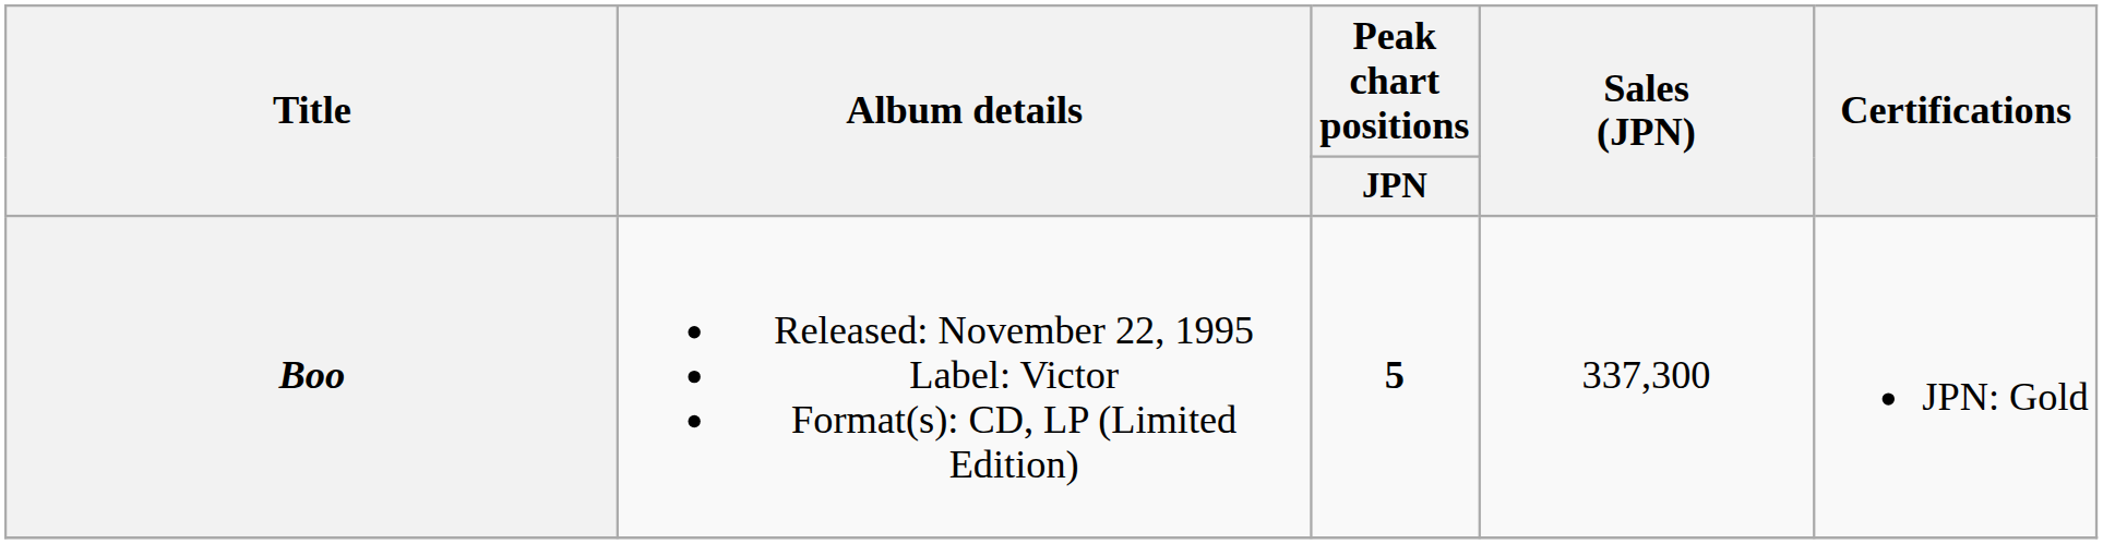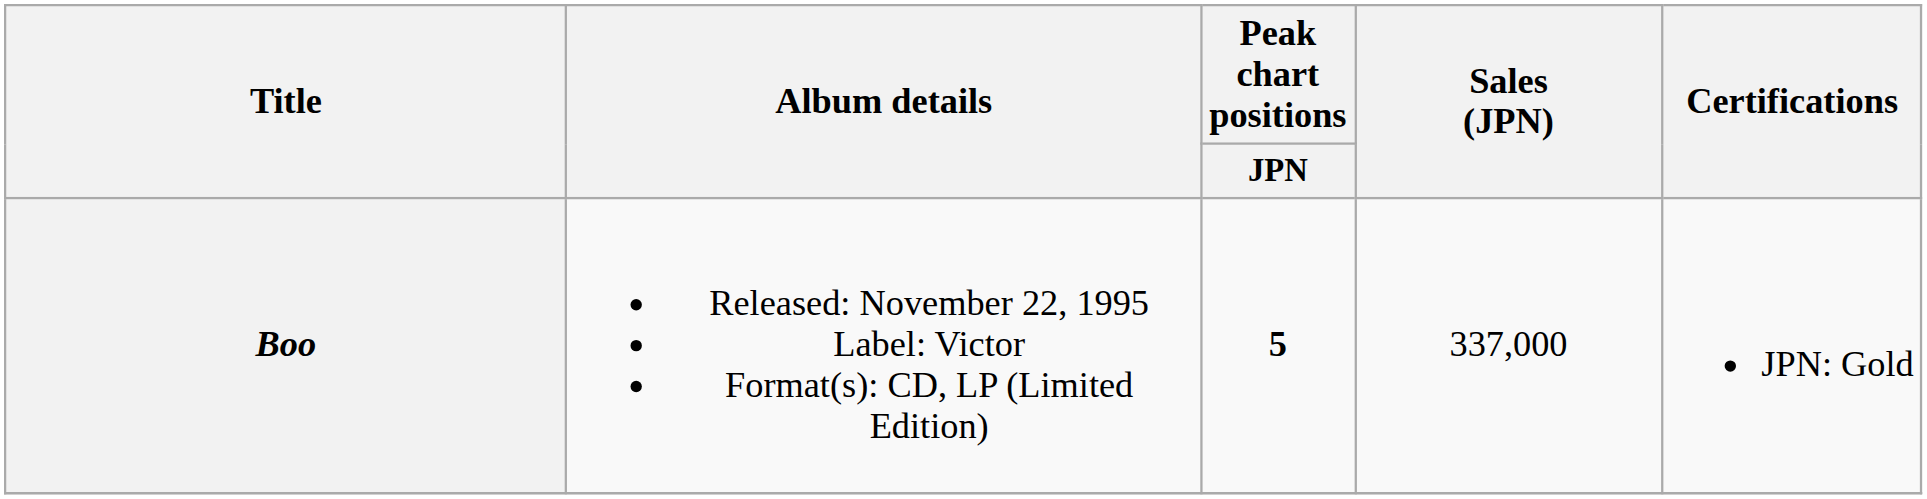 <table class="wikitable plainrowheaders" style="text-align:center;" border="1">
 <tr>
 <th scope="col" rowspan="2" style="width:15em;">Title</th>
 <th scope="col" rowspan="2" style="width:17em;">Album details</th>
 <th colspan="1">Peak chart positions</th>
 <th scope="col" rowspan="2" style="width:8em;">Sales<br>(JPN)<br></th>
 <th scope="col" rowspan="2">Certifications</th>
 </tr>
 <tr>
 <th style="width:3em;font-size:90%">JPN<br></th>
 </tr>
 <tr>
 <th scope="row"><em>Boo</em></th>
 <td><br><ul><li>Released: November 22, 1995</li><li>Label: Victor</li><li>Format(s): CD, LP (Limited Edition)</li></ul></td>
 <td><strong>5</strong></td>
-<td>337,300</td>
+<td>337,000</td>
 <td><br><ul><li>JPN: Gold</li></ul></td>
 </tr>
 <tr>
 </tr>
 </table>
